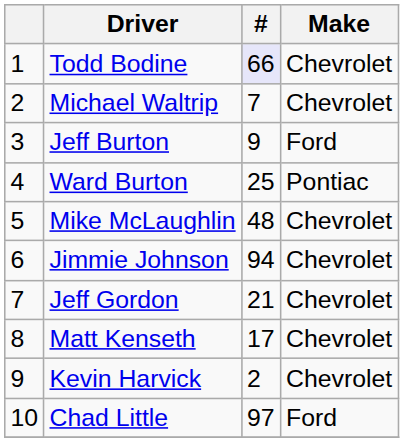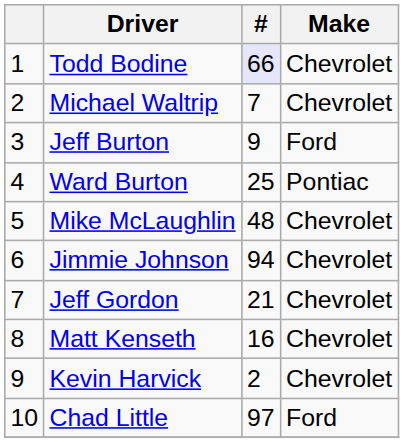 <table class="wikitable sortable">
 <tr>
 <th></th>
 <th>Driver</th>
 <th>#</th>
 <th>Make</th>
 </tr>
 <tr>
 <td>1</td>
 <td><a href='#'>Todd Bodine</a></td>
 <td style="background: lavender;">66</td>
 <td>Chevrolet</td>
 </tr>
 <tr>
 <td>2</td>
 <td><a href='#'>Michael Waltrip</a></td>
 <td>7</td>
 <td>Chevrolet</td>
 </tr>
 <tr>
 <td>3</td>
 <td><a href='#'>Jeff Burton</a></td>
 <td>9</td>
 <td>Ford</td>
 </tr>
 <tr>
 <td>4</td>
 <td><a href='#'>Ward Burton</a></td>
 <td>25</td>
 <td>Pontiac</td>
 </tr>
 <tr>
 <td>5</td>
 <td><a href='#'>Mike McLaughlin</a></td>
 <td>48</td>
 <td>Chevrolet</td>
 </tr>
 <tr>
 <td>6</td>
 <td><a href='#'>Jimmie Johnson</a></td>
 <td>94</td>
 <td>Chevrolet</td>
 </tr>
 <tr>
 <td>7</td>
 <td><a href='#'>Jeff Gordon</a></td>
 <td>21</td>
 <td>Chevrolet</td>
 </tr>
 <tr>
 <td>8</td>
 <td><a href='#'>Matt Kenseth</a></td>
-<td>17</td>
+<td>16</td>
 <td>Chevrolet</td>
 </tr>
 <tr>
 <td>9</td>
 <td><a href='#'>Kevin Harvick</a></td>
 <td>2</td>
 <td>Chevrolet</td>
 </tr>
 <tr>
 <td>10</td>
 <td><a href='#'>Chad Little</a></td>
 <td>97</td>
 <td>Ford</td>
 </tr>
 <tr>
 </tr>
 </table>
